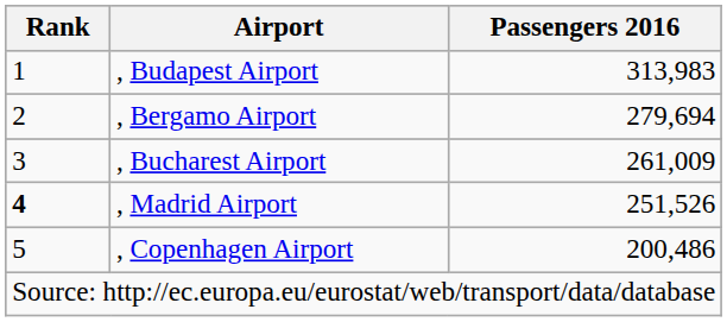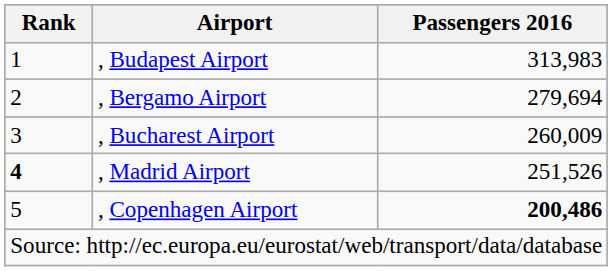 <table class="wikitable sortable" style="font-size: 87.5%" width= align=>
 <tr>
 <th>Rank</th>
 <th>Airport</th>
 <th>Passengers 2016</th>
 </tr>
 <tr>
 <td>1</td>
 <td>, <a href='#'>Budapest Airport</a></td>
 <td style="text-align:right;">313,983</td>
 </tr>
 <tr>
 <td>2</td>
 <td>, <a href='#'>Bergamo Airport</a></td>
 <td style="text-align:right;">279,694</td>
 </tr>
 <tr>
 <td>3</td>
 <td>, <a href='#'>Bucharest Airport</a></td>
-<td style="text-align:right;">261,009</td>
+<td style="text-align:right;">260,009</td>
 </tr>
 <tr>
 <td><strong>4</strong></td>
 <td>, <a href='#'>Madrid Airport</a></td>
 <td style="text-align:right;">251,526</td>
 </tr>
 <tr>
 <td>5</td>
 <td>, <a href='#'>Copenhagen Airport</a></td>
-<td style="text-align:right;">200,486</td>
+<td style="text-align:right;"><strong>200,486</strong></td>
 </tr>
 <tr>
 <td colspan="5" style="text-align:right;">Source: http://ec.europa.eu/eurostat/web/transport/data/database</td>
 </tr>
 </table>
